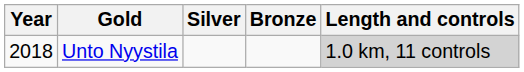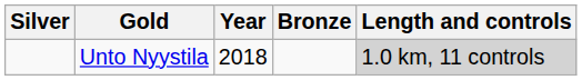 <table class="wikitable">
 <tr>
+<th>Silver</th>
+<th>Gold</th>
 <th>Year</th>
-<th>Gold</th>
-<th>Silver</th>
 <th>Bronze</th>
 <th>Length and controls</th>
 </tr>
 <tr>
+<td></td>
+<td> <a href='#'>Unto Nyystila</a></td>
 <td>2018</td>
-<td> <a href='#'>Unto Nyystila</a></td>
-<td></td>
 <td></td>
 <td style="background: lightgrey;">1.0 km, 11 controls</td>
 </tr>
 </table>
